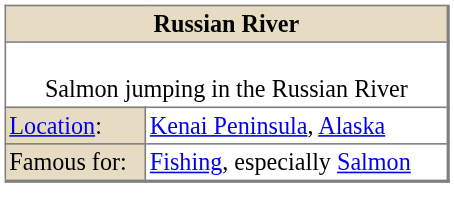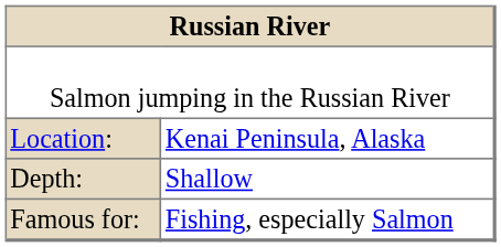 <table border=1 cellpadding=2 cellspacing=0 class="toccolours" style="float: right; width: 280px; clear: both; margin: 0.5em 0 1em 1em; border-style: solid; border:1px solid #7f7f7f; border-right-width: 2px; border-bottom-width: 2px; border-collapse: collapse; font-size: 95%;">
 <tr>
 <th align=center bgcolor=#e7dcc3 colspan=2>Russian River</th>
 </tr>
 <tr>
 <td align=center colspan=2><br>Salmon jumping in the Russian River</td>
 </tr>
 <tr>
 <td bgcolor=#e7dcc3><a href='#'>Location</a>:</td>
 <td><a href='#'>Kenai Peninsula</a>, <a href='#'>Alaska</a></td>
 </tr>
 <tr>
+<td bgcolor=#e7dcc3>Depth:</td>
+<td><a href='#'>Shallow</a></td>
+</tr>
+<tr>
 <td bgcolor=#e7dcc3>Famous for:</td>
 <td><a href='#'>Fishing</a>, especially <a href='#'>Salmon</a></td>
 </tr>
 </table>
